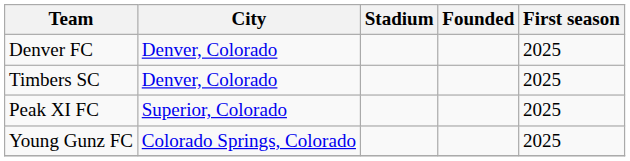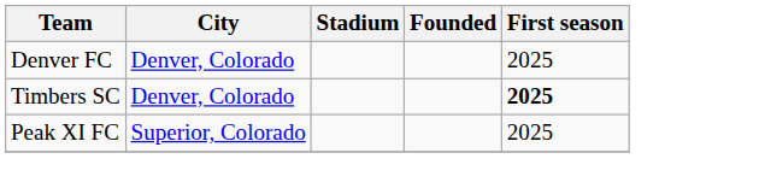 <table class="wikitable sortable">
 <tr>
 <th scope="col">Team</th>
 <th scope="col">City</th>
 <th scope="col">Stadium</th>
 <th scope="col">Founded</th>
 <th scope="col">First season</th>
 </tr>
 <tr>
 <td>Denver FC</td>
 <td><a href='#'>Denver, Colorado</a></td>
 <td></td>
 <td></td>
 <td>2025</td>
 </tr>
 <tr>
 <td>Timbers SC</td>
 <td><a href='#'>Denver, Colorado</a></td>
 <td></td>
 <td></td>
-<td>2025</td>
+<td><strong>2025</strong></td>
 </tr>
 <tr>
 <td>Peak XI FC</td>
 <td><a href='#'>Superior, Colorado</a></td>
 <td></td>
 <td></td>
 <td>2025</td>
 </tr>
 <tr>
-<td>Young Gunz FC</td>
-<td><a href='#'>Colorado Springs, Colorado</a></td>
-<td></td>
-<td></td>
-<td>2025</td>
-</tr>
-<tr>
 </tr>
 </table>
